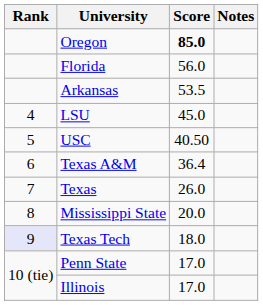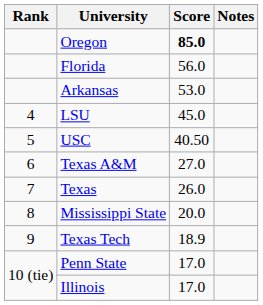 <table class="wikitable sortable" style="text-align:center">
 <tr>
 <th>Rank</th>
 <th>University</th>
 <th>Score</th>
 <th>Notes</th>
 </tr>
 <tr>
 <td></td>
 <td align=left><a href='#'>Oregon</a></td>
 <td><strong>85.0</strong></td>
 <td></td>
 </tr>
 <tr>
 <td></td>
 <td align=left><a href='#'>Florida</a></td>
 <td>56.0</td>
 <td></td>
 </tr>
 <tr>
 <td></td>
 <td align=left><a href='#'>Arkansas</a></td>
-<td>53.5</td>
+<td>53.0</td>
 <td></td>
 </tr>
 <tr>
 <td>4</td>
 <td align=left><a href='#'>LSU</a></td>
 <td>45.0</td>
 <td></td>
 </tr>
 <tr>
 <td>5</td>
 <td align=left><a href='#'>USC</a></td>
 <td>40.50</td>
 <td></td>
 </tr>
 <tr>
 <td>6</td>
 <td align=left><a href='#'>Texas A&M</a></td>
-<td>36.4</td>
+<td>27.0</td>
 <td></td>
 </tr>
 <tr>
 <td>7</td>
 <td align=left><a href='#'>Texas</a></td>
 <td>26.0</td>
 <td></td>
 </tr>
 <tr>
 <td>8</td>
 <td align=left><a href='#'>Mississippi State</a></td>
 <td>20.0</td>
 <td></td>
 </tr>
 <tr>
-<td style="background: lavender;">9</td>
+<td>9</td>
 <td align=left><a href='#'>Texas Tech</a></td>
-<td>18.0</td>
+<td>18.9</td>
 <td></td>
 </tr>
 <tr>
 <td rowspan=2>10 (tie)</td>
 <td align=left><a href='#'>Penn State</a></td>
 <td>17.0</td>
 <td></td>
 </tr>
 <tr>
 <td align=left><a href='#'>Illinois</a></td>
 <td>17.0</td>
 <td></td>
 </tr>
 </table>
